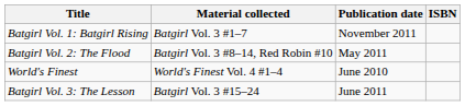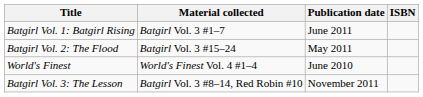 <table class="wikitable sortable">
 <tr>
 <th>Title</th>
 <th class="unsortable">Material collected</th>
 <th>Publication date</th>
 <th class="unsortable">ISBN</th>
 </tr>
 <tr>
 <td><em>Batgirl Vol. 1: Batgirl Rising</em></td>
 <td><em>Batgirl</em> Vol. 3 #1–7</td>
-<td>November 2011</td>
+<td>June 2011</td>
 <td></td>
 </tr>
 <tr>
 <td><em>Batgirl Vol. 2: The Flood</em></td>
-<td><em>Batgirl</em> Vol. 3 #8–14, Red Robin #10</td>
+<td><em>Batgirl</em> Vol. 3 #15–24</td>
 <td>May 2011</td>
 <td></td>
 </tr>
 <tr>
 <td><em>World's Finest</em></td>
 <td><em>World's Finest</em> Vol. 4 #1–4</td>
 <td>June 2010</td>
 <td></td>
 </tr>
 <tr>
 <td><em>Batgirl Vol. 3: The Lesson</em></td>
-<td><em>Batgirl</em> Vol. 3 #15–24</td>
-<td>June 2011</td>
+<td><em>Batgirl</em> Vol. 3 #8–14, Red Robin #10</td>
+<td>November 2011</td>
 <td></td>
 </tr>
 </table>
